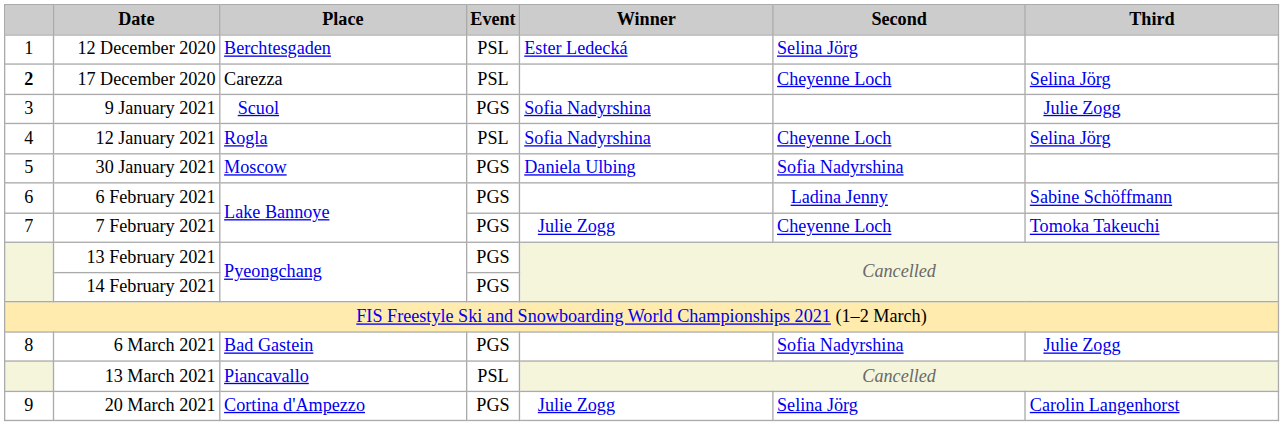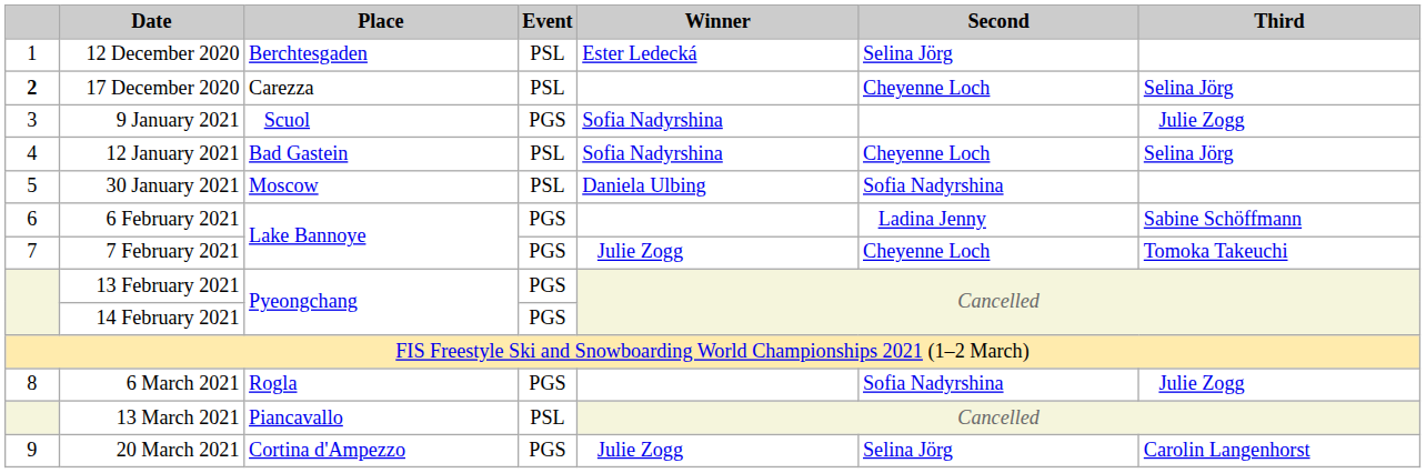 <table class="wikitable plainrowheaders" style="background:#fff; font-size:86%; line-height:16px; border:grey solid 1px; border-collapse:collapse;">
 <tr>
 <th scope="col" style="background:#ccc; width:30px;"></th>
 <th scope="col" style="background:#ccc; width:120px;">Date</th>
 <th scope="col" style="background:#ccc; width:180px;">Place</th>
 <th scope="col" style="background:#ccc; width:30px;">Event</th>
 <th scope="col" style="background:#ccc; width:185px;">Winner</th>
 <th scope="col" style="background:#ccc; width:185px;">Second</th>
 <th scope="col" style="background:#ccc; width:185px;">Third</th>
 </tr>
 <tr>
 <td align="center">1</td>
 <td align="right">12 December 2020</td>
 <td> <a href='#'>Berchtesgaden</a></td>
 <td align="center">PSL</td>
 <td> <a href='#'>Ester Ledecká</a></td>
 <td> <a href='#'>Selina Jörg</a></td>
 <td></td>
 </tr>
 <tr>
 <td align="center"><strong>2</strong></td>
 <td align="right">17 December 2020</td>
 <td> Carezza</td>
 <td align="center">PSL</td>
 <td></td>
 <td> <a href='#'>Cheyenne Loch</a></td>
 <td> <a href='#'>Selina Jörg</a></td>
 </tr>
 <tr>
 <td align="center">3</td>
 <td align="right">9 January 2021</td>
 <td>   <a href='#'>Scuol</a></td>
 <td align="center">PGS</td>
 <td> <a href='#'>Sofia Nadyrshina</a></td>
 <td></td>
 <td>   <a href='#'>Julie Zogg</a></td>
 </tr>
 <tr>
 <td align="center">4</td>
 <td align="right">12 January 2021</td>
-<td> <a href='#'>Rogla</a></td>
+<td> <a href='#'>Bad Gastein</a></td>
 <td align="center">PSL</td>
 <td> <a href='#'>Sofia Nadyrshina</a></td>
 <td> <a href='#'>Cheyenne Loch</a></td>
 <td> <a href='#'>Selina Jörg</a></td>
 </tr>
 <tr>
 <td align="center">5</td>
 <td align="right">30 January 2021</td>
 <td> <a href='#'>Moscow</a></td>
-<td align="center">PGS</td>
+<td align="center">PSL</td>
 <td> <a href='#'>Daniela Ulbing</a></td>
 <td> <a href='#'>Sofia Nadyrshina</a></td>
 <td></td>
 </tr>
 <tr>
 <td align="center">6</td>
 <td align="right">6 February 2021</td>
 <td rowspan="2"> <a href='#'>Lake Bannoye</a></td>
 <td align="center">PGS</td>
 <td></td>
 <td>   <a href='#'>Ladina Jenny</a></td>
 <td> <a href='#'>Sabine Schöffmann</a></td>
 </tr>
 <tr>
 <td align="center">7</td>
 <td align="right">7 February 2021</td>
 <td align="center">PGS</td>
 <td>   <a href='#'>Julie Zogg</a></td>
 <td> <a href='#'>Cheyenne Loch</a></td>
 <td> <a href='#'>Tomoka Takeuchi</a></td>
 </tr>
 <tr>
 <td rowspan="2" bgcolor="F5F5DC"></td>
 <td align="right">13 February 2021</td>
 <td rowspan="2"> <a href='#'>Pyeongchang</a></td>
 <td align="center">PGS</td>
 <td rowspan="2" colspan=5 align=center bgcolor="F5F5DC" style=color:#696969><em>Cancelled</em></td>
 </tr>
 <tr>
 <td align="right">14 February 2021</td>
 <td align="center">PGS</td>
 </tr>
 <tr style="background:#FFEBAD">
 <td colspan="7" align="center"><a href='#'>FIS Freestyle Ski and Snowboarding World Championships 2021</a>  (1–2 March)</td>
 </tr>
 <tr>
 <td align="center">8</td>
 <td align="right">6 March 2021</td>
-<td> <a href='#'>Bad Gastein</a></td>
+<td> <a href='#'>Rogla</a></td>
 <td align="center">PGS</td>
 <td></td>
 <td> <a href='#'>Sofia Nadyrshina</a></td>
 <td>   <a href='#'>Julie Zogg</a></td>
 </tr>
 <tr>
 <td bgcolor="F5F5DC"></td>
 <td align="right">13 March 2021</td>
 <td> <a href='#'>Piancavallo</a></td>
 <td align="center">PSL</td>
 <td colspan=5 align=center bgcolor="F5F5DC" style=color:#696969><em>Cancelled</em></td>
 </tr>
 <tr>
 <td align="center">9</td>
 <td align="right">20 March 2021</td>
 <td> <a href='#'>Cortina d'Ampezzo</a></td>
 <td align="center">PGS</td>
 <td>   <a href='#'>Julie Zogg</a></td>
 <td> <a href='#'>Selina Jörg</a></td>
 <td> <a href='#'>Carolin Langenhorst</a></td>
 </tr>
 </table>
